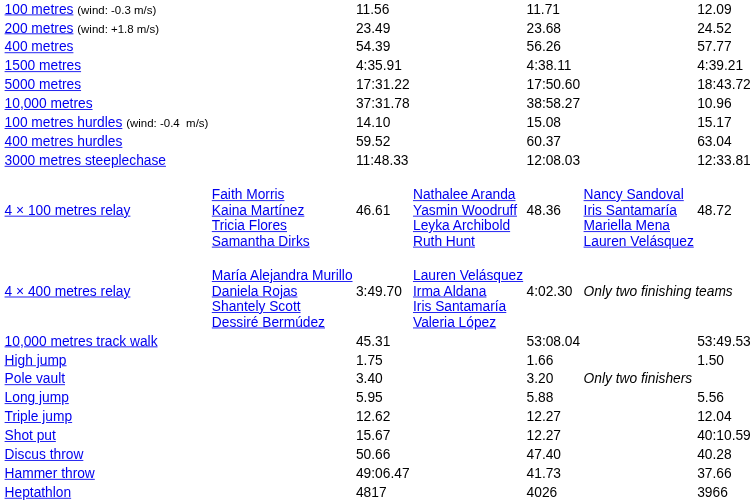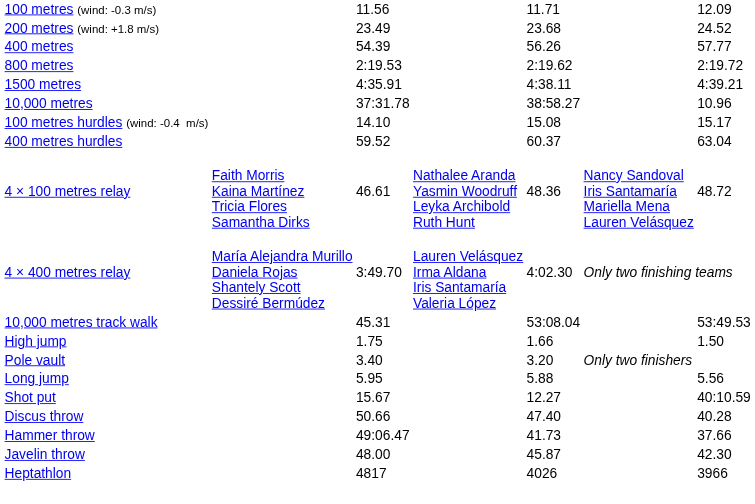 <table>
 <tr>
 <td><a href='#'>100 metres</a> <small>(wind: -0.3 m/s)</small></td>
 <td align=left></td>
 <td>11.56 </td>
 <td align=left></td>
 <td>11.71</td>
 <td align=left></td>
 <td>12.09</td>
 </tr>
 <tr>
 <td><a href='#'>200 metres</a> <small>(wind: +1.8 m/s)</small></td>
 <td align=left></td>
 <td>23.49 </td>
 <td align=left></td>
 <td>23.68</td>
 <td align=left></td>
 <td>24.52</td>
 </tr>
 <tr>
 <td><a href='#'>400 metres</a></td>
 <td align=left></td>
 <td>54.39 </td>
 <td align=left></td>
 <td>56.26</td>
 <td align=left></td>
 <td>57.77</td>
 </tr>
 <tr>
+<td><a href='#'>800 metres</a></td>
+<td align=left></td>
+<td>2:19.53</td>
+<td align=left></td>
+<td>2:19.62</td>
+<td align=left></td>
+<td>2:19.72</td>
+</tr>
+<tr>
 <td><a href='#'>1500 metres</a></td>
 <td align=left></td>
 <td>4:35.91</td>
 <td align=left></td>
 <td>4:38.11</td>
 <td align=left></td>
 <td>4:39.21</td>
-</tr>
-<tr>
-<td><a href='#'>5000 metres</a></td>
-<td align=left></td>
-<td>17:31.22 </td>
-<td align=left></td>
-<td>17:50.60</td>
-<td align=left></td>
-<td>18:43.72</td>
 </tr>
 <tr>
 <td><a href='#'>10,000 metres</a></td>
 <td align=left></td>
 <td>37:31.78</td>
 <td align=left></td>
 <td>38:58.27</td>
 <td align=left></td>
 <td>10.96</td>
 </tr>
 <tr>
 <td><a href='#'>100 metres hurdles</a> <small>(wind: -0.4   m/s)</small></td>
 <td align=left></td>
 <td>14.10</td>
 <td align=left></td>
 <td>15.08</td>
 <td align=left></td>
 <td>15.17</td>
 </tr>
 <tr>
 <td><a href='#'>400 metres hurdles</a></td>
 <td align=left></td>
 <td>59.52</td>
 <td align=left></td>
 <td>60.37</td>
 <td align=left></td>
 <td>63.04</td>
-</tr>
-<tr>
-<td><a href='#'>3000 metres steeplechase</a></td>
-<td align=left></td>
-<td>11:48.33</td>
-<td align=left></td>
-<td>12:08.03</td>
-<td align=left></td>
-<td>12:33.81</td>
 </tr>
 <tr>
 <td><a href='#'>4 × 100 metres relay</a></td>
 <td><br><a href='#'>Faith Morris</a><br><a href='#'>Kaina Martínez</a><br><a href='#'>Tricia Flores</a><br><a href='#'>Samantha Dirks</a></td>
 <td>46.61 </td>
 <td><br><a href='#'>Nathalee Aranda</a><br><a href='#'>Yasmin Woodruff</a><br><a href='#'>Leyka Archibold</a><br><a href='#'>Ruth Hunt</a></td>
 <td>48.36</td>
 <td><br><a href='#'>Nancy Sandoval</a><br><a href='#'>Iris Santamaría</a><br><a href='#'>Mariella Mena</a><br><a href='#'>Lauren Velásquez</a></td>
 <td>48.72</td>
 </tr>
 <tr>
 <td><a href='#'>4 × 400 metres relay</a></td>
 <td><br><a href='#'>María Alejandra Murillo</a><br><a href='#'>Daniela Rojas</a><br><a href='#'>Shantely Scott</a><br><a href='#'>Dessiré Bermúdez</a></td>
 <td>3:49.70</td>
 <td><br><a href='#'>Lauren Velásquez</a><br><a href='#'>Irma Aldana</a><br><a href='#'>Iris Santamaría</a><br><a href='#'>Valeria López</a></td>
 <td>4:02.30</td>
 <td colspan=2><em>Only two finishing teams</em></td>
 </tr>
 <tr>
 <td><a href='#'>10,000 metres track walk</a></td>
 <td align=left></td>
 <td>45.31</td>
 <td align=left></td>
 <td>53:08.04</td>
 <td align=left></td>
 <td>53:49.53</td>
 </tr>
 <tr>
 <td><a href='#'>High jump</a></td>
 <td align=left></td>
 <td>1.75</td>
 <td align=left></td>
 <td>1.66</td>
 <td align=left></td>
 <td>1.50</td>
 </tr>
 <tr>
 <td><a href='#'>Pole vault</a></td>
 <td align=left></td>
 <td>3.40 </td>
 <td align=left></td>
 <td>3.20</td>
 <td colspan=2><em>Only two finishers</em></td>
 </tr>
 <tr>
 <td><a href='#'>Long jump</a></td>
 <td align=left></td>
 <td>5.95 </td>
 <td align=left></td>
 <td>5.88</td>
 <td align=left></td>
 <td>5.56</td>
 </tr>
 <tr>
-<td><a href='#'>Triple jump</a></td>
-<td align=left></td>
-<td>12.62</td>
-<td align=left></td>
-<td>12.27</td>
-<td align=left></td>
-<td>12.04</td>
-</tr>
-<tr>
 <td><a href='#'>Shot put</a></td>
 <td align=left></td>
 <td>15.67 </td>
 <td align=left></td>
 <td>12.27</td>
 <td align=left></td>
 <td>40:10.59</td>
 </tr>
 <tr>
 <td><a href='#'>Discus throw</a></td>
 <td align=left></td>
 <td>50.66</td>
 <td align=left></td>
 <td>47.40</td>
 <td align=left></td>
 <td>40.28</td>
 </tr>
 <tr>
 <td><a href='#'>Hammer throw</a></td>
 <td align=left></td>
 <td>49:06.47</td>
 <td align=left></td>
 <td>41.73</td>
 <td align=left></td>
 <td>37.66</td>
 </tr>
 <tr>
+<td><a href='#'>Javelin throw</a></td>
+<td align=left></td>
+<td>48.00</td>
+<td align=left></td>
+<td>45.87</td>
+<td align=left></td>
+<td>42.30</td>
+</tr>
+<tr>
 <td><a href='#'>Heptathlon</a></td>
 <td align=left></td>
 <td>4817 </td>
 <td align=left></td>
 <td>4026</td>
 <td align=left></td>
 <td>3966</td>
 </tr>
 </table>
